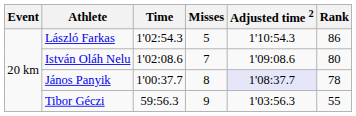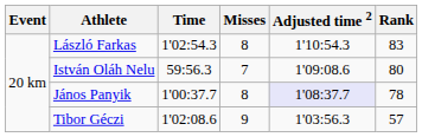 <table class="wikitable" style="font-size:90%">
 <tr>
 <th>Event</th>
 <th>Athlete</th>
 <th>Time</th>
 <th>Misses</th>
 <th>Adjusted time <sup>2</sup></th>
 <th>Rank</th>
 </tr>
 <tr>
 <td rowspan="4">20 km</td>
 <td><a href='#'>László Farkas</a></td>
 <td align="center">1'02:54.3</td>
-<td align="center">5</td>
+<td align="center">8</td>
 <td align="center">1'10:54.3</td>
-<td align="center">86</td>
+<td align="center">83</td>
 </tr>
 <tr>
 <td><a href='#'>István Oláh Nelu</a></td>
-<td align="center">1'02:08.6</td>
+<td align="center">59:56.3</td>
 <td align="center">7</td>
 <td align="center">1'09:08.6</td>
 <td align="center">80</td>
 </tr>
 <tr>
 <td><a href='#'>János Panyik</a></td>
 <td align="center">1'00:37.7</td>
 <td align="center">8</td>
 <td align="center" style="background: lavender;">1'08:37.7</td>
 <td align="center">78</td>
 </tr>
 <tr>
 <td><a href='#'>Tibor Géczi</a></td>
-<td align="center">59:56.3</td>
+<td align="center">1'02:08.6</td>
 <td align="center">9</td>
 <td align="center">1'03:56.3</td>
-<td align="center">55</td>
+<td align="center">57</td>
 </tr>
 </table>
